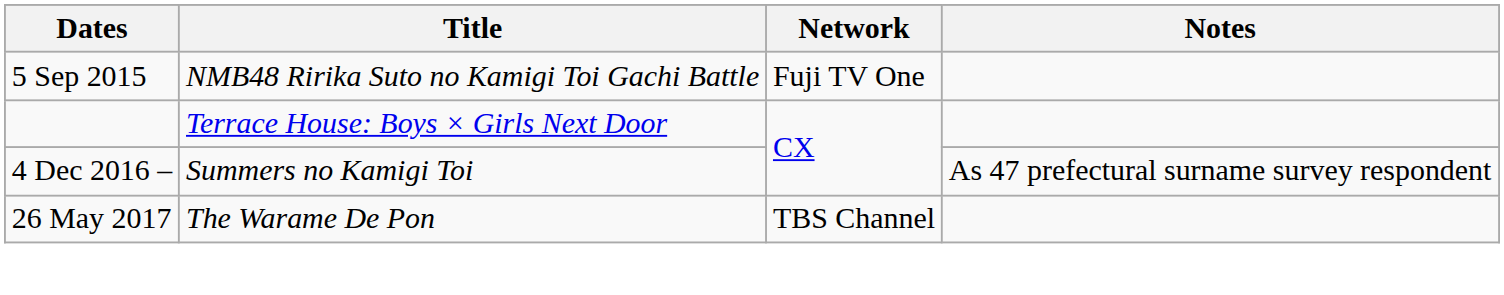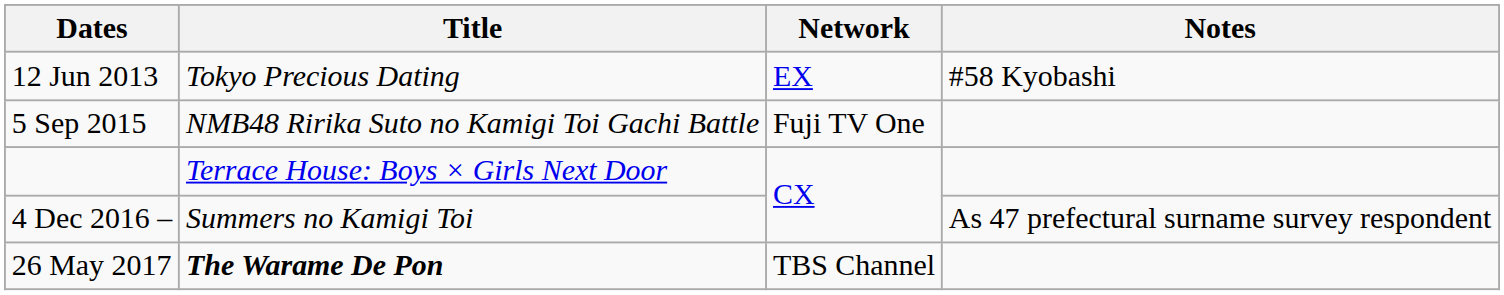 <table class="wikitable">
 <tr>
 <th>Dates</th>
 <th>Title</th>
 <th>Network</th>
 <th>Notes</th>
+</tr>
+<tr>
+<td>12 Jun 2013</td>
+<td><em>Tokyo Precious Dating</em></td>
+<td><a href='#'>EX</a></td>
+<td>#58 Kyobashi</td>
 </tr>
 <tr>
 <td>5 Sep 2015</td>
 <td><em>NMB48 Ririka Suto no Kamigi Toi Gachi Battle</em></td>
 <td>Fuji TV One</td>
 <td></td>
 </tr>
 <tr>
 <td></td>
 <td><em><a href='#'>Terrace House: Boys × Girls Next Door</a></em></td>
 <td rowspan="2"><a href='#'>CX</a></td>
 <td></td>
 </tr>
 <tr>
 <td>4 Dec 2016 –</td>
 <td><em>Summers no Kamigi Toi</em></td>
 <td>As 47 prefectural surname survey respondent</td>
 </tr>
 <tr>
 <td>26 May 2017</td>
-<td><em>The Warame De Pon</em></td>
+<td><strong><em>The Warame De Pon</em></strong></td>
 <td>TBS Channel</td>
 <td></td>
 </tr>
 </table>
